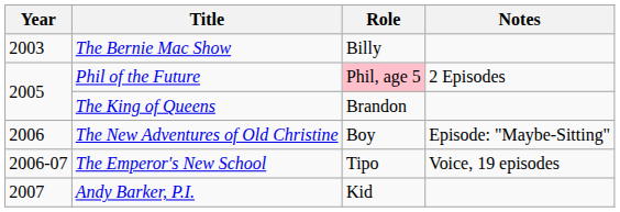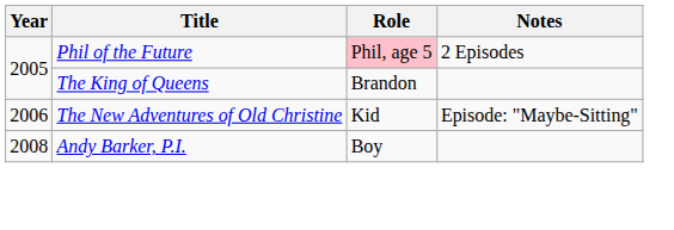 <table class="wikitable" style="font-size: 95%;">
 <tr>
 <th>Year</th>
 <th>Title</th>
 <th>Role</th>
 <th>Notes</th>
-</tr>
-<tr>
-<td>2003</td>
-<td><em><a href='#'>The Bernie Mac Show</a></em></td>
-<td>Billy</td>
-<td></td>
 </tr>
 <tr>
 <td rowspan="2">2005</td>
 <td><em><a href='#'>Phil of the Future</a></em></td>
 <td style="background: pink;">Phil, age 5</td>
 <td>2 Episodes</td>
 </tr>
 <tr>
 <td><em><a href='#'>The King of Queens</a></em></td>
 <td>Brandon</td>
 <td></td>
 </tr>
 <tr>
 <td>2006</td>
 <td><em><a href='#'>The New Adventures of Old Christine</a></em></td>
-<td>Boy</td>
+<td>Kid</td>
 <td>Episode: "Maybe-Sitting"</td>
 </tr>
 <tr>
-<td>2006-07</td>
-<td><em><a href='#'>The Emperor's New School</a></em></td>
-<td>Tipo</td>
-<td>Voice, 19 episodes</td>
-</tr>
-<tr>
-<td>2007</td>
+<td>2008</td>
 <td><em><a href='#'>Andy Barker, P.I.</a></em></td>
-<td>Kid</td>
+<td>Boy</td>
 <td></td>
 </tr>
 </table>
